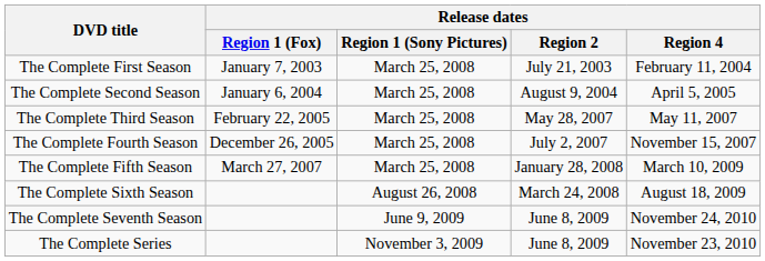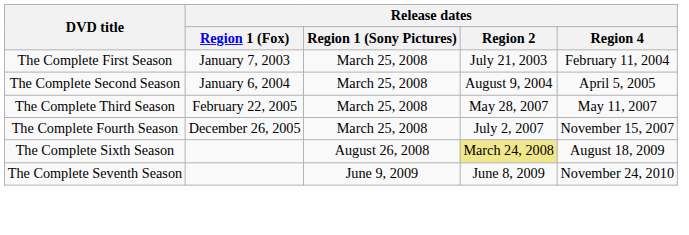 <table class="wikitable" style="text-align:center">
 <tr>
 <th rowspan="2">DVD title</th>
 <th colspan="4">Release dates</th>
 </tr>
 <tr>
 <th><a href='#'>Region</a> 1 (Fox)</th>
 <th>Region 1 (Sony Pictures)</th>
 <th>Region 2</th>
 <th>Region 4</th>
 </tr>
 <tr>
 <td>The Complete First Season</td>
 <td>January 7, 2003</td>
 <td>March 25, 2008</td>
 <td>July 21, 2003</td>
 <td>February 11, 2004</td>
 </tr>
 <tr>
 <td>The Complete Second Season</td>
 <td>January 6, 2004</td>
 <td>March 25, 2008</td>
 <td>August 9, 2004</td>
 <td>April 5, 2005</td>
 </tr>
 <tr>
 <td>The Complete Third Season</td>
 <td>February 22, 2005</td>
 <td>March 25, 2008</td>
 <td>May 28, 2007</td>
 <td>May 11, 2007</td>
 </tr>
 <tr>
 <td>The Complete Fourth Season</td>
 <td>December 26, 2005</td>
 <td>March 25, 2008</td>
 <td>July 2, 2007</td>
 <td>November 15, 2007</td>
 </tr>
 <tr>
-<td>The Complete Fifth Season</td>
-<td>March 27, 2007</td>
-<td>March 25, 2008</td>
-<td>January 28, 2008</td>
-<td>March 10, 2009</td>
-</tr>
-<tr>
 <td>The Complete Sixth Season</td>
 <td></td>
 <td>August 26, 2008</td>
-<td>March 24, 2008</td>
+<td style="background: khaki;">March 24, 2008</td>
 <td>August 18, 2009</td>
 </tr>
 <tr>
 <td>The Complete Seventh Season</td>
 <td></td>
 <td>June 9, 2009</td>
 <td>June 8, 2009</td>
 <td>November 24, 2010</td>
 </tr>
-<tr>
-<td>The Complete Series</td>
-<td></td>
-<td>November 3, 2009</td>
-<td>June 8, 2009</td>
-<td>November 23, 2010</td>
-</tr>
 </table>
